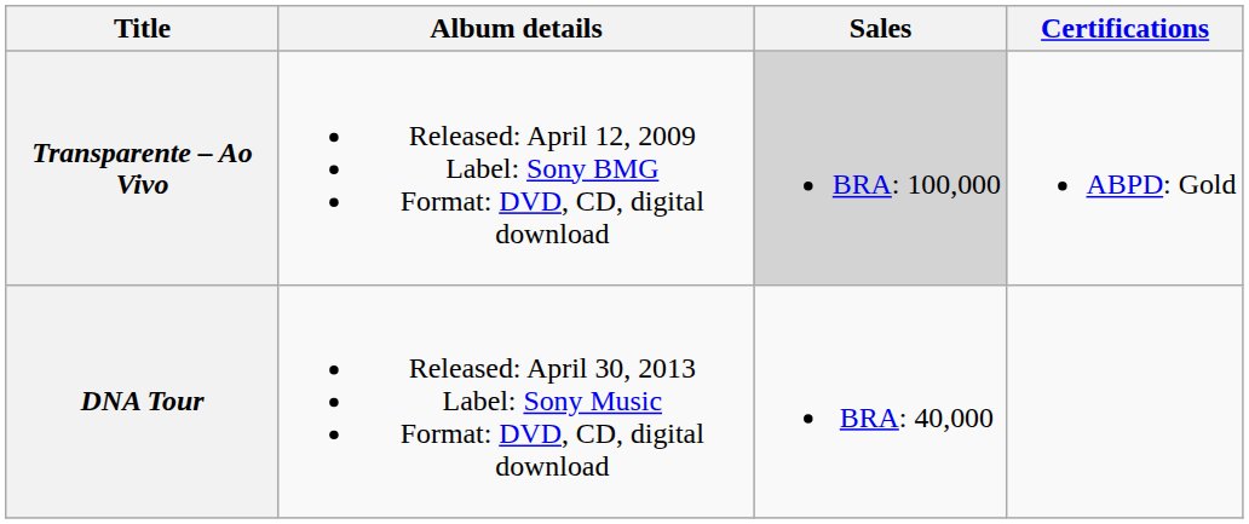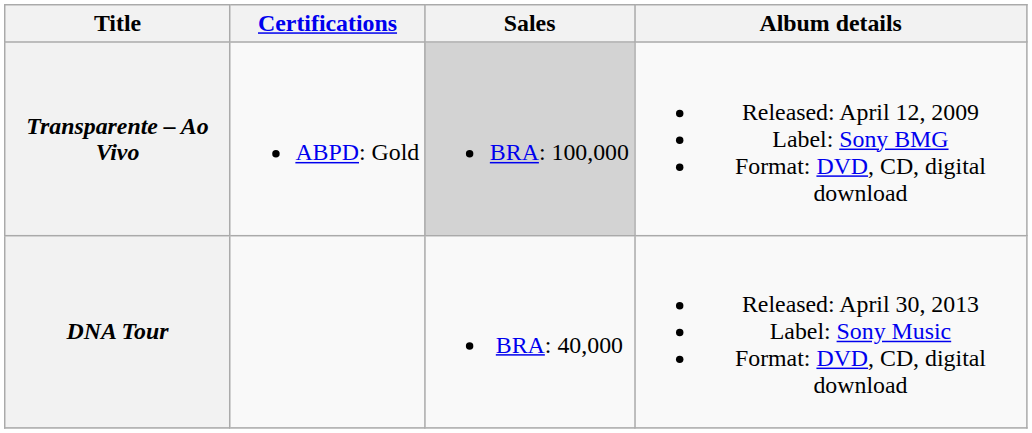 <table class="wikitable plainrowheaders" style="text-align:center;" border="1">
 <tr>
 <th scope="col" style="width:9em;">Title</th>
+<th scope="col"><a href='#'>Certifications</a></th>
+<th scope="col">Sales</th>
 <th scope="col" style="width:16em;">Album details</th>
-<th scope="col">Sales</th>
-<th scope="col"><a href='#'>Certifications</a></th>
 </tr>
 <tr>
 <th scope="row"><em>Transparente – Ao Vivo</em></th>
+<td><br><ul><li><a href='#'>ABPD</a>: Gold</li></ul></td>
+<td style="background: lightgrey;"><br><ul><li><a href='#'>BRA</a>: 100,000</li></ul></td>
 <td><br><ul><li>Released: April 12, 2009</li><li>Label: <a href='#'>Sony BMG</a></li><li>Format: <a href='#'>DVD</a>, CD, digital download</li></ul></td>
-<td style="background: lightgrey;"><br><ul><li><a href='#'>BRA</a>: 100,000</li></ul></td>
-<td><br><ul><li><a href='#'>ABPD</a>: Gold</li></ul></td>
 </tr>
 <tr>
 <th scope="row"><em>DNA Tour</em></th>
+<td></td>
+<td><br><ul><li><a href='#'>BRA</a>: 40,000</li></ul></td>
 <td><br><ul><li>Released: April 30, 2013</li><li>Label: <a href='#'>Sony Music</a></li><li>Format: <a href='#'>DVD</a>, CD, digital download</li></ul></td>
-<td><br><ul><li><a href='#'>BRA</a>: 40,000</li></ul></td>
-<td></td>
 </tr>
 </table>
